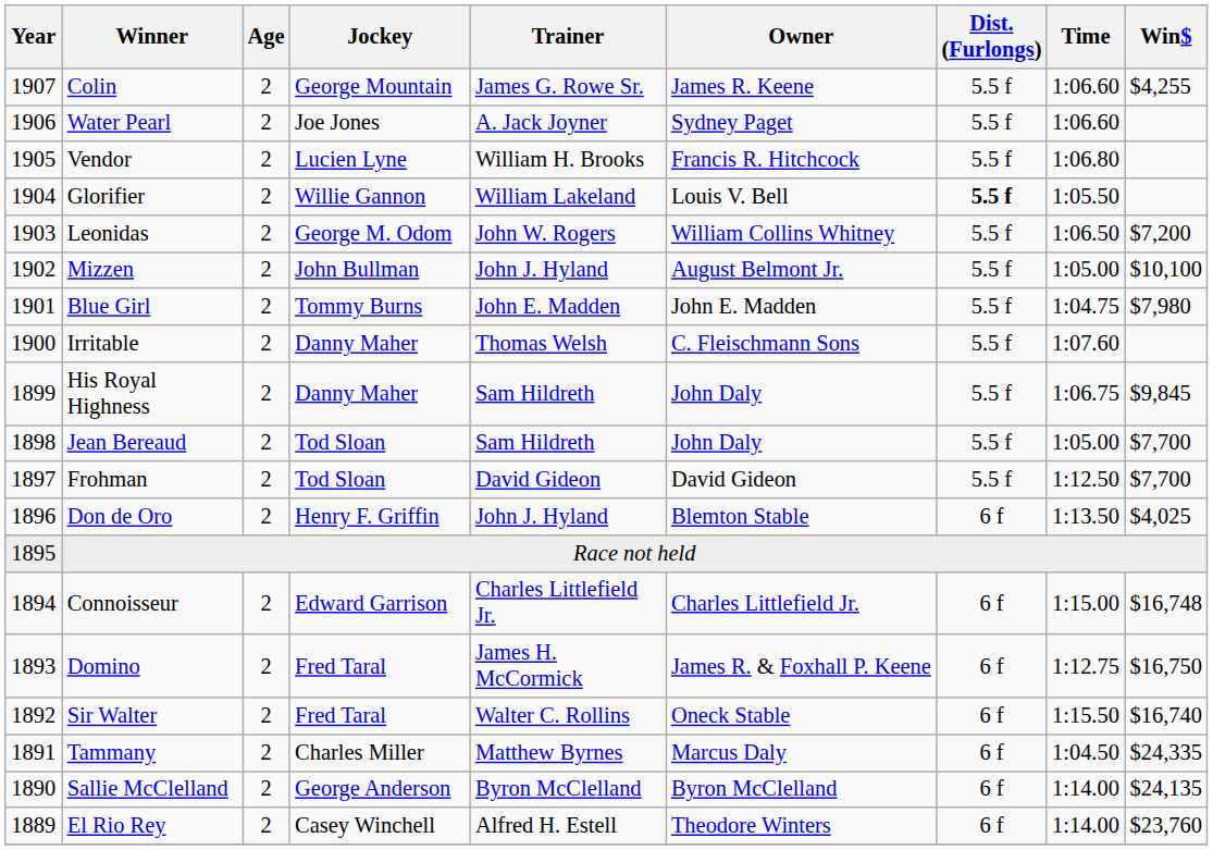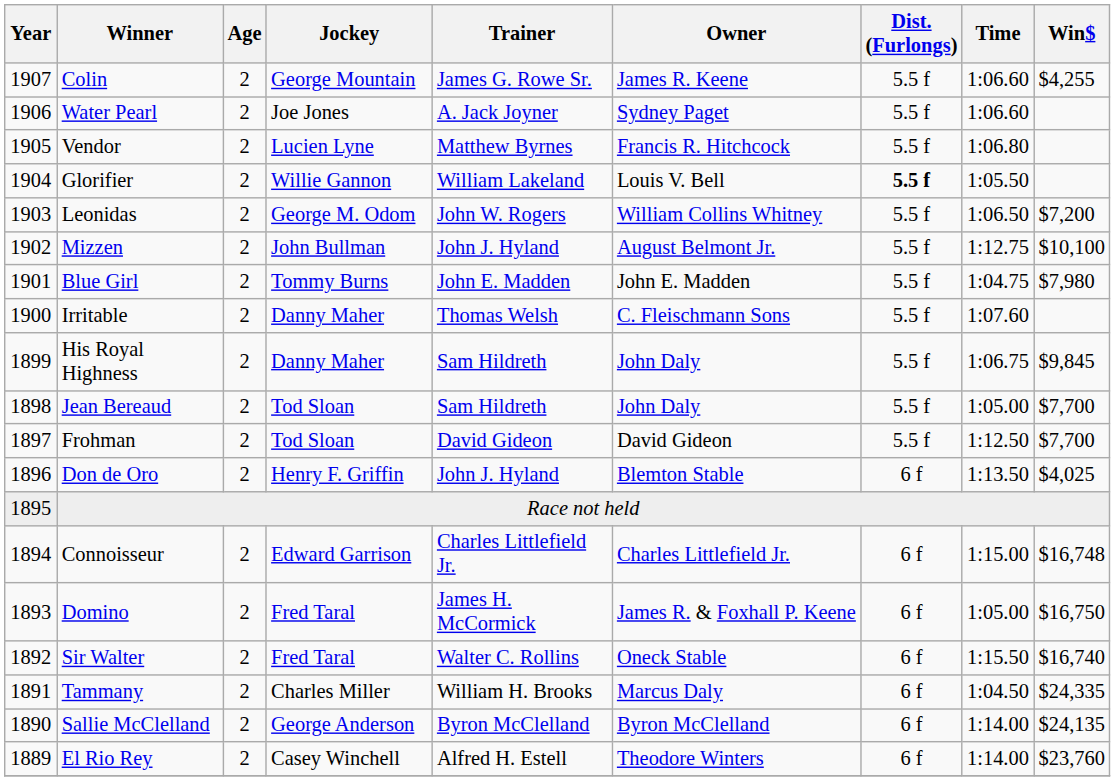 <table class="wikitable sortable" style="font-size:90%">
 <tr>
 <th style="width:30px">Year<br></th>
 <th style="width:110px">Winner<br></th>
 <th style="width:20px">Age<br></th>
 <th style="width:110px">Jockey<br></th>
 <th style="width:120px">Trainer<br></th>
 <th>Owner<br></th>
 <th style="width:25px"><a href='#'>Dist.</a><br> <span>(<a href='#'>Furlongs</a>)</span></th>
 <th style="width:25px">Time<br></th>
 <th style="width:25px">Win<a href='#'>$</a><br></th>
 </tr>
 <tr>
 <td align=center>1907</td>
 <td><a href='#'>Colin</a></td>
 <td align=center>2</td>
 <td><a href='#'>George Mountain</a></td>
 <td><a href='#'>James G. Rowe Sr.</a></td>
 <td><a href='#'>James R. Keene</a></td>
 <td align=center>5.5 f</td>
 <td>1:06.60</td>
 <td>$4,255</td>
 </tr>
 <tr>
 <td align=center>1906</td>
 <td><a href='#'>Water Pearl</a></td>
 <td align=center>2</td>
 <td>Joe Jones</td>
 <td><a href='#'>A. Jack Joyner</a></td>
 <td><a href='#'>Sydney Paget</a></td>
 <td align=center>5.5 f</td>
 <td>1:06.60</td>
 <td></td>
 </tr>
 <tr>
 <td align=center>1905</td>
 <td>Vendor</td>
 <td align=center>2</td>
 <td><a href='#'>Lucien Lyne</a></td>
-<td>William H. Brooks</td>
+<td><a href='#'>Matthew Byrnes</a></td>
 <td><a href='#'>Francis R. Hitchcock</a></td>
 <td align=center>5.5 f</td>
 <td>1:06.80</td>
 <td></td>
 </tr>
 <tr>
 <td align=center>1904</td>
 <td>Glorifier</td>
 <td align=center>2</td>
 <td><a href='#'>Willie Gannon</a></td>
 <td><a href='#'>William Lakeland</a></td>
 <td>Louis V. Bell</td>
 <td align=center><strong>5.5 f</strong></td>
 <td>1:05.50</td>
 <td></td>
 </tr>
 <tr>
 <td align=center>1903</td>
 <td>Leonidas</td>
 <td align=center>2</td>
 <td><a href='#'>George M. Odom</a></td>
 <td><a href='#'>John W. Rogers</a></td>
 <td><a href='#'>William Collins Whitney</a></td>
 <td align=center>5.5 f</td>
 <td>1:06.50</td>
 <td>$7,200</td>
 </tr>
 <tr>
 <td align=center>1902</td>
 <td><a href='#'>Mizzen</a></td>
 <td align=center>2</td>
 <td><a href='#'>John Bullman</a></td>
 <td><a href='#'>John J. Hyland</a></td>
 <td><a href='#'>August Belmont Jr.</a></td>
 <td align=center>5.5 f</td>
-<td>1:05.00</td>
+<td>1:12.75</td>
 <td>$10,100</td>
 </tr>
 <tr>
 <td align=center>1901</td>
 <td><a href='#'>Blue Girl</a></td>
 <td align=center>2</td>
 <td><a href='#'>Tommy Burns</a></td>
 <td><a href='#'>John E. Madden</a></td>
 <td>John E. Madden</td>
 <td align=center>5.5 f</td>
 <td>1:04.75</td>
 <td>$7,980</td>
 </tr>
 <tr>
 <td align=center>1900</td>
 <td>Irritable</td>
 <td align=center>2</td>
 <td><a href='#'>Danny Maher</a></td>
 <td><a href='#'>Thomas Welsh</a></td>
 <td><a href='#'>C. Fleischmann Sons</a></td>
 <td align=center>5.5 f</td>
 <td>1:07.60</td>
 <td></td>
 </tr>
 <tr>
 <td align=center>1899</td>
 <td>His Royal Highness</td>
 <td align=center>2</td>
 <td><a href='#'>Danny Maher</a></td>
 <td><a href='#'>Sam Hildreth</a></td>
 <td><a href='#'>John Daly</a></td>
 <td align=center>5.5 f</td>
 <td>1:06.75</td>
 <td>$9,845</td>
 </tr>
 <tr>
 <td align=center>1898</td>
 <td><a href='#'>Jean Bereaud</a></td>
 <td align=center>2</td>
 <td><a href='#'>Tod Sloan</a></td>
 <td><a href='#'>Sam Hildreth</a></td>
 <td><a href='#'>John Daly</a></td>
 <td align=center>5.5 f</td>
 <td>1:05.00</td>
 <td>$7,700</td>
 </tr>
 <tr>
 <td align=center>1897</td>
 <td>Frohman</td>
 <td align=center>2</td>
 <td><a href='#'>Tod Sloan</a></td>
 <td><a href='#'>David Gideon</a></td>
 <td>David Gideon</td>
 <td align=center>5.5 f</td>
 <td>1:12.50</td>
 <td>$7,700</td>
 </tr>
 <tr>
 <td align=center>1896</td>
 <td><a href='#'>Don de Oro</a></td>
 <td align=center>2</td>
 <td><a href='#'>Henry F. Griffin</a></td>
 <td><a href='#'>John J. Hyland</a></td>
 <td><a href='#'>Blemton Stable</a></td>
 <td align=center>6 f</td>
 <td>1:13.50</td>
 <td>$4,025</td>
 </tr>
 <tr bgcolor="#eeeeee">
 <td align=center>1895</td>
 <td align=center  colspan=9><em>Race not held</em></td>
 </tr>
 <tr>
 <td align=center>1894</td>
 <td>Connoisseur</td>
 <td align=center>2</td>
 <td><a href='#'>Edward Garrison</a></td>
 <td><a href='#'>Charles Littlefield Jr.</a></td>
 <td><a href='#'>Charles Littlefield Jr.</a></td>
 <td align=center>6 f</td>
 <td>1:15.00</td>
 <td>$16,748</td>
 </tr>
 <tr>
 <td align=center>1893</td>
 <td><a href='#'>Domino</a></td>
 <td align=center>2</td>
 <td><a href='#'>Fred Taral</a></td>
 <td><a href='#'>James H. McCormick</a></td>
 <td><a href='#'>James R.</a> & <a href='#'>Foxhall P. Keene</a></td>
 <td align=center>6 f</td>
-<td>1:12.75</td>
+<td>1:05.00</td>
 <td>$16,750</td>
 </tr>
 <tr>
 <td align=center>1892</td>
 <td><a href='#'>Sir Walter</a></td>
 <td align=center>2</td>
 <td><a href='#'>Fred Taral</a></td>
 <td><a href='#'>Walter C. Rollins</a></td>
 <td><a href='#'>Oneck Stable</a></td>
 <td align=center>6 f</td>
 <td>1:15.50</td>
 <td>$16,740</td>
 </tr>
 <tr>
 <td align=center>1891</td>
 <td><a href='#'>Tammany</a></td>
 <td align=center>2</td>
 <td>Charles Miller</td>
-<td><a href='#'>Matthew Byrnes</a></td>
+<td>William H. Brooks</td>
 <td><a href='#'>Marcus Daly</a></td>
 <td align=center>6 f</td>
 <td>1:04.50</td>
 <td>$24,335</td>
 </tr>
 <tr>
 <td align=center>1890</td>
 <td><a href='#'>Sallie McClelland</a></td>
 <td align=center>2</td>
 <td><a href='#'>George Anderson</a></td>
 <td><a href='#'>Byron McClelland</a></td>
 <td><a href='#'>Byron McClelland</a></td>
 <td align=center>6 f</td>
 <td>1:14.00</td>
 <td>$24,135</td>
 </tr>
 <tr>
 <td align=center>1889</td>
 <td><a href='#'>El Rio Rey</a></td>
 <td align=center>2</td>
 <td>Casey Winchell</td>
 <td>Alfred H. Estell</td>
 <td><a href='#'>Theodore Winters</a></td>
 <td align=center>6 f</td>
 <td>1:14.00</td>
 <td>$23,760</td>
 </tr>
 <tr>
 </tr>
 </table>
